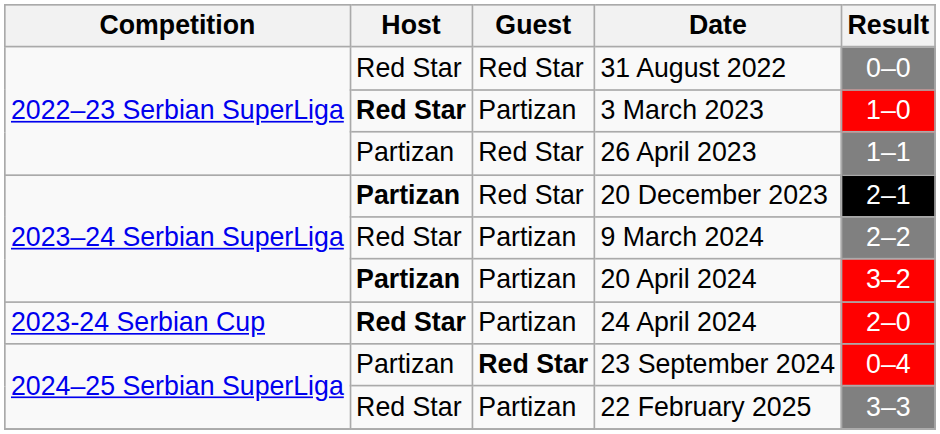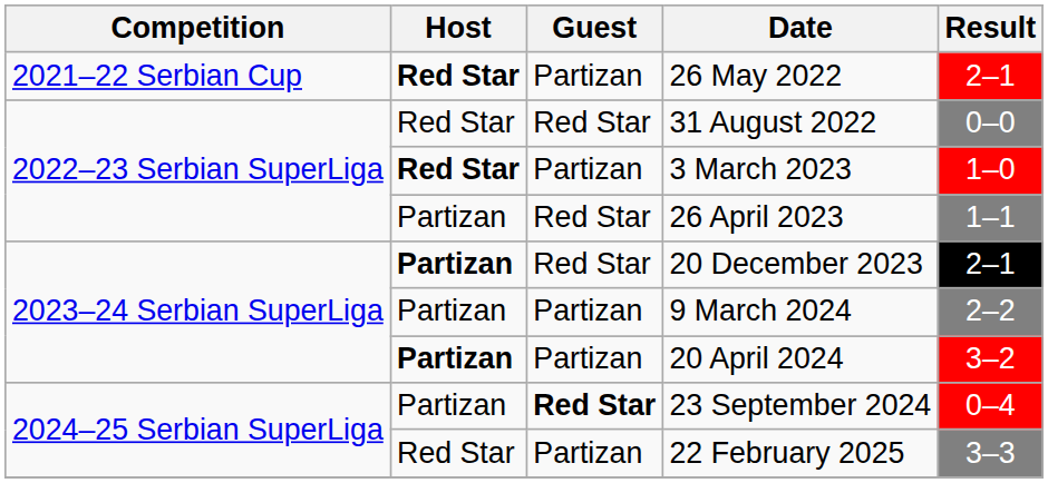 <table class="wikitable">
 <tr>
 <th>Competition</th>
 <th>Host</th>
 <th>Guest</th>
 <th>Date</th>
 <th>Result</th>
+</tr>
+<tr>
+<td><a href='#'>2021–22 Serbian Cup</a></td>
+<td><strong>Red Star</strong></td>
+<td>Partizan</td>
+<td>26 May 2022</td>
+<td style="background:red; text-align:center;color:white;">2–1</td>
 </tr>
 <tr>
 <td rowspan=3><a href='#'>2022–23 Serbian SuperLiga</a></td>
 <td>Red Star</td>
 <td>Red Star</td>
 <td>31 August 2022</td>
 <td style="background:gray; text-align:center;color:white;">0–0</td>
 </tr>
 <tr>
 <td><strong>Red Star</strong></td>
 <td>Partizan</td>
 <td>3 March 2023</td>
 <td style="background:red; text-align:center;color:white;">1–0</td>
 </tr>
 <tr>
 <td>Partizan</td>
 <td>Red Star</td>
 <td>26 April 2023</td>
 <td style="background:gray; text-align:center;color:white;">1–1</td>
 </tr>
 <tr>
 <td rowspan="3"><a href='#'>2023–24 Serbian SuperLiga</a></td>
 <td><strong>Partizan</strong></td>
 <td>Red Star</td>
 <td>20 December 2023</td>
 <td style="background:black; text-align:center;color:white;">2–1</td>
 </tr>
 <tr>
-<td>Red Star</td>
+<td>Partizan</td>
 <td>Partizan</td>
 <td>9 March 2024</td>
 <td style="background:gray; text-align:center;color:white;">2–2</td>
 </tr>
 <tr>
 <td><strong>Partizan</strong></td>
 <td>Partizan</td>
 <td>20 April 2024</td>
 <td style="background:red; text-align:center;color:white;">3–2</td>
-</tr>
-<tr>
-<td><a href='#'>2023-24 Serbian Cup</a></td>
-<td><strong>Red Star</strong></td>
-<td>Partizan</td>
-<td>24 April 2024</td>
-<td style="background:red; text-align:center;color:white;">2–0</td>
 </tr>
 <tr>
 <td rowspan=2><a href='#'>2024–25 Serbian SuperLiga</a></td>
 <td>Partizan</td>
 <td><strong>Red Star</strong></td>
 <td>23 September 2024</td>
 <td style="background:red; text-align:center;color:white;">0–4</td>
 </tr>
 <tr>
 <td>Red Star</td>
 <td>Partizan</td>
 <td>22 February 2025</td>
 <td style="background:gray; text-align:center;color:white;">3–3</td>
 </tr>
 <tr>
 </tr>
 </table>
